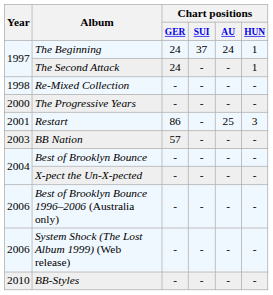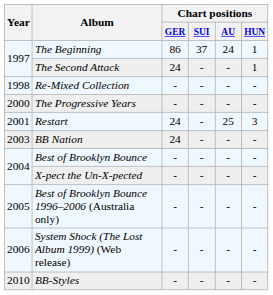 <table class="wikitable">
 <tr>
 <th style="width:30px;" rowspan="2">Year</th>
 <th style="width:175px;" rowspan="2">Album</th>
 <th colspan="11">Chart positions</th>
 </tr>
 <tr style="background:#ddd;">
 <th width="30"><small><a href='#'>GER</a></small></th>
 <th width="30"><small><a href='#'>SUI</a></small></th>
 <th width="30"><small><a href='#'>AU</a></small></th>
 <th width="30"><small><a href='#'>HUN</a></small></th>
 </tr>
 <tr style="background:#f0f8ff;">
 <td rowspan="2">1997</td>
 <td align="left"><em>The Beginning</em></td>
-<td style="text-align:center;">24</td>
+<td style="text-align:center;">86</td>
 <td style="text-align:center;">37</td>
 <td style="text-align:center;">24</td>
 <td style="text-align:center;">1</td>
 </tr>
 <tr style="background:#efefef;">
 <td align="left"><em>The Second Attack</em></td>
 <td style="text-align:center;">24</td>
 <td style="text-align:center;">-</td>
 <td style="text-align:center;">-</td>
 <td style="text-align:center;">1</td>
 </tr>
 <tr style="background:#f0f8ff;">
 <td>1998</td>
 <td align="left"><em>Re-Mixed Collection</em></td>
 <td style="text-align:center;">-</td>
 <td style="text-align:center;">-</td>
 <td style="text-align:center;">-</td>
 <td style="text-align:center;">-</td>
 </tr>
 <tr style="background:#efefef;">
 <td>2000</td>
 <td align="left"><em>The Progressive Years</em></td>
 <td style="text-align:center;">-</td>
 <td style="text-align:center;">-</td>
 <td style="text-align:center;">-</td>
 <td style="text-align:center;">-</td>
 </tr>
 <tr style="background:#f0f8ff;">
 <td>2001</td>
 <td align="left"><em>Restart</em></td>
-<td style="text-align:center;">86</td>
+<td style="text-align:center;">24</td>
 <td style="text-align:center;">-</td>
 <td style="text-align:center;">25</td>
 <td style="text-align:center;">3</td>
 </tr>
 <tr style="background:#efefef;">
 <td>2003</td>
 <td align="left"><em>BB Nation</em></td>
-<td style="text-align:center;">57</td>
+<td style="text-align:center;">24</td>
 <td style="text-align:center;">-</td>
 <td style="text-align:center;">-</td>
 <td style="text-align:center;">-</td>
 </tr>
 <tr style="background:#f0f8ff;">
 <td rowspan="2">2004</td>
 <td align="left"><em>Best of Brooklyn Bounce</em></td>
 <td style="text-align:center;">-</td>
 <td style="text-align:center;">-</td>
 <td style="text-align:center;">-</td>
 <td style="text-align:center;">-</td>
 </tr>
 <tr style="background:#efefef;">
 <td align="left"><em>X-pect the Un-X-pected</em></td>
 <td style="text-align:center;">-</td>
 <td style="text-align:center;">-</td>
 <td style="text-align:center;">-</td>
 <td style="text-align:center;">-</td>
 </tr>
 <tr style="background:#f0f8ff;">
-<td>2006</td>
+<td>2005</td>
 <td align="left"><em>Best of Brooklyn Bounce 1996–2006</em> (Australia only)</td>
 <td style="text-align:center;">-</td>
 <td style="text-align:center;">-</td>
 <td style="text-align:center;">-</td>
 <td style="text-align:center;">-</td>
 </tr>
 <tr style="background:#f0f8ff;">
 <td>2006</td>
 <td align="left"><em>System Shock (The Lost Album 1999)</em> (Web release)</td>
 <td style="text-align:center;">-</td>
 <td style="text-align:center;">-</td>
 <td style="text-align:center;">-</td>
 <td style="text-align:center;">-</td>
 </tr>
 <tr style="background:#efefef;">
 <td>2010</td>
 <td align="left"><em>BB-Styles</em></td>
 <td style="text-align:center;">-</td>
 <td style="text-align:center;">-</td>
 <td style="text-align:center;">-</td>
 <td style="text-align:center;">-</td>
 </tr>
 </table>
